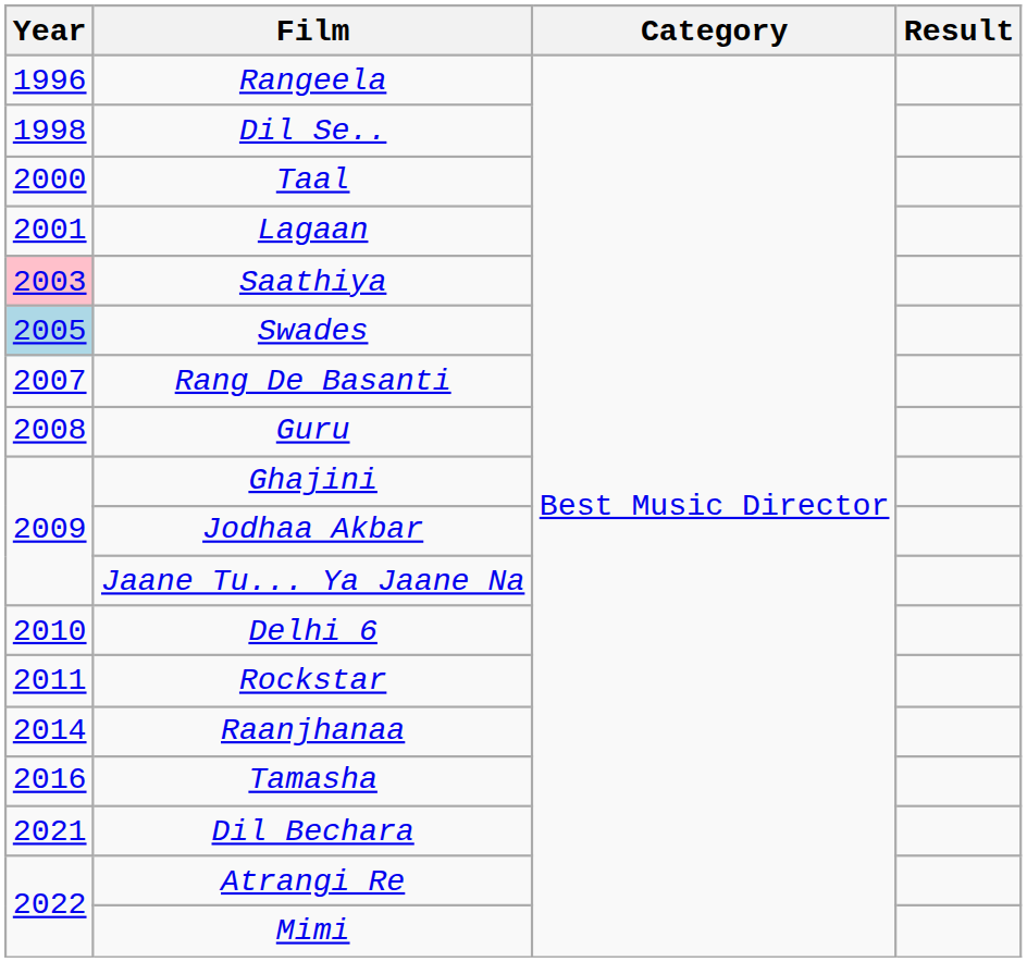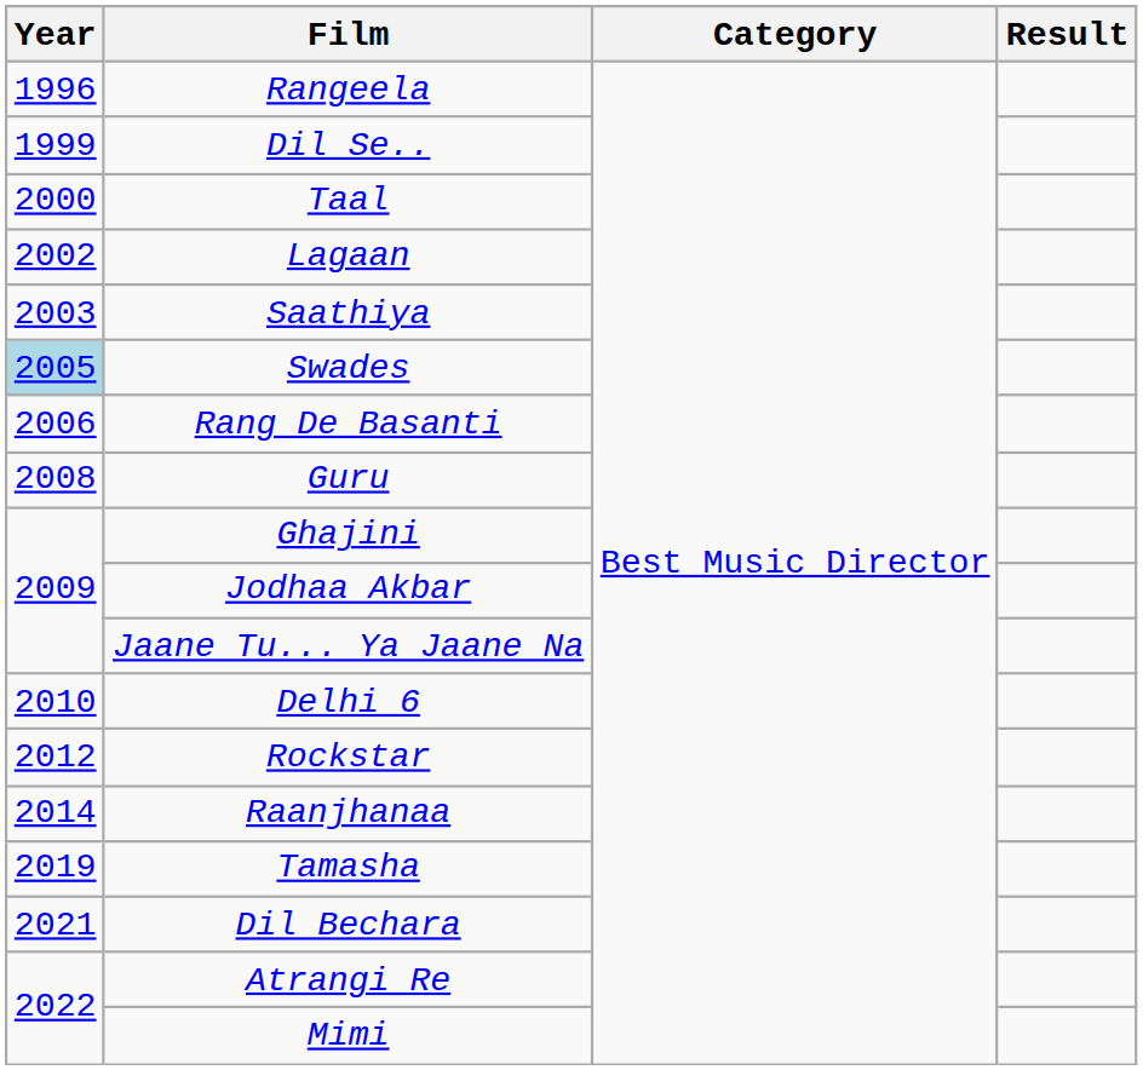 <table class="wikitable">
 <tr>
 <th>Year</th>
 <th>Film</th>
 <th>Category</th>
 <th>Result</th>
 </tr>
 <tr>
 <td style="text-align:center;"><a href='#'>1996</a></td>
 <td style="text-align:center;"><em><a href='#'>Rangeela</a></em></td>
 <td rowspan="18" style="text-align:center;"><a href='#'>Best Music Director</a></td>
 <td></td>
 </tr>
 <tr>
-<td style="text-align:center;"><a href='#'>1998</a></td>
+<td style="text-align:center;"><a href='#'>1999</a></td>
 <td style="text-align:center;"><em><a href='#'>Dil Se..</a></em></td>
 <td></td>
 </tr>
 <tr>
 <td style="text-align:center;"><a href='#'>2000</a></td>
 <td style="text-align:center;"><em><a href='#'>Taal</a></em></td>
 <td></td>
 </tr>
 <tr>
-<td style="text-align:center;"><a href='#'>2001</a></td>
+<td style="text-align:center;"><a href='#'>2002</a></td>
 <td style="text-align:center;"><em><a href='#'>Lagaan</a></em></td>
 <td></td>
 </tr>
 <tr>
-<td style="background: pink; text-align:center;"><a href='#'>2003</a></td>
+<td style="text-align:center;"><a href='#'>2003</a></td>
 <td style="text-align:center;"><em><a href='#'>Saathiya</a></em></td>
 <td></td>
 </tr>
 <tr>
 <td style="background: lightblue; text-align:center;"><a href='#'>2005</a></td>
 <td style="text-align:center;"><em><a href='#'>Swades</a></em></td>
 <td></td>
 </tr>
 <tr>
-<td style="text-align:center;"><a href='#'>2007</a></td>
+<td style="text-align:center;"><a href='#'>2006</a></td>
 <td style="text-align:center;"><em><a href='#'>Rang De Basanti</a></em></td>
 <td></td>
 </tr>
 <tr>
 <td style="text-align:center;"><a href='#'>2008</a></td>
 <td style="text-align:center;"><em><a href='#'>Guru</a></em></td>
 <td></td>
 </tr>
 <tr>
 <td rowspan="3" style="text-align:center;"><a href='#'>2009</a></td>
 <td style="text-align:center;"><em><a href='#'>Ghajini</a></em></td>
 <td></td>
 </tr>
 <tr>
 <td style="text-align:center;"><em><a href='#'>Jodhaa Akbar</a></em></td>
 <td></td>
 </tr>
 <tr>
 <td style="text-align:center;"><em><a href='#'>Jaane Tu... Ya Jaane Na</a></em></td>
 <td></td>
 </tr>
 <tr>
 <td style="text-align:center;"><a href='#'>2010</a></td>
 <td style="text-align:center;"><em><a href='#'>Delhi 6</a></em></td>
 <td></td>
 </tr>
 <tr>
-<td style="text-align:center;"><a href='#'>2011</a></td>
+<td style="text-align:center;"><a href='#'>2012</a></td>
 <td style="text-align:center;"><em><a href='#'>Rockstar</a></em></td>
 <td></td>
 </tr>
 <tr>
 <td style="text-align:center;"><a href='#'>2014</a></td>
 <td style="text-align:center;"><em><a href='#'>Raanjhanaa</a></em></td>
 <td></td>
 </tr>
 <tr>
-<td style="text-align:center;"><a href='#'>2016</a></td>
+<td style="text-align:center;"><a href='#'>2019</a></td>
 <td style="text-align:center;"><em><a href='#'>Tamasha</a></em></td>
 <td></td>
 </tr>
 <tr>
 <td style="text-align:center;"><a href='#'>2021</a></td>
 <td style="text-align:center;"><em><a href='#'>Dil Bechara</a></em></td>
 <td></td>
 </tr>
 <tr>
 <td rowspan="2" style="text-align:center;"><a href='#'>2022</a></td>
 <td style="text-align:center;"><em><a href='#'>Atrangi Re</a></em></td>
 <td></td>
 </tr>
 <tr>
 <td style="text-align:center;"><em><a href='#'>Mimi</a></em></td>
 <td></td>
 </tr>
 </table>
